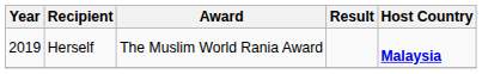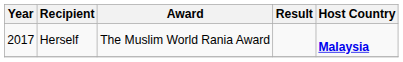 <table class="wikitable">
 <tr>
 <th>Year</th>
 <th>Recipient</th>
 <th>Award</th>
 <th>Result</th>
 <th>Host Country</th>
 </tr>
 <tr>
-<td rowspan="1">2019</td>
+<td rowspan="1">2017</td>
 <td rowspan="1">Herself</td>
 <td rowspan="1">The Muslim World Rania Award</td>
 <td></td>
 <td rowspan="1"><strong> <br> <a href='#'>Malaysia</a></strong></td>
 </tr>
 <tr>
 </tr>
 </table>
